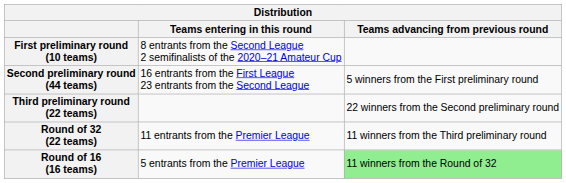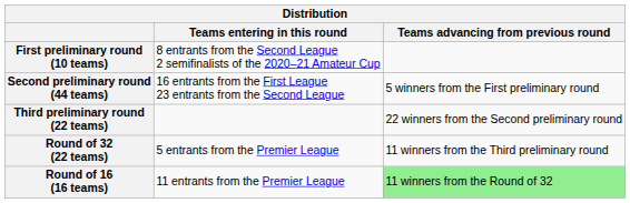 <table class="wikitable">
 <tr>
 <th colspan=4>Distribution</th>
 </tr>
 <tr>
 <th colspan="2"></th>
 <th>Teams entering in this round</th>
 <th>Teams advancing from previous round</th>
 </tr>
 <tr>
 <th colspan=2>First preliminary round<br> (10 teams)</th>
 <td>8 entrants from the <a href='#'>Second League</a><br>2 semifinalists of the <a href='#'>2020–21 Amateur Cup</a></td>
 <td></td>
 </tr>
 <tr>
 <th colspan=2>Second preliminary round<br> (44 teams)</th>
 <td>16 entrants from the <a href='#'>First League</a><br>23 entrants from the <a href='#'>Second League</a></td>
 <td>5 winners from the First preliminary round</td>
 </tr>
 <tr>
 <th colspan=2>Third preliminary round<br> (22 teams)</th>
 <td></td>
 <td>22 winners from the Second preliminary round</td>
 </tr>
 <tr>
 <th colspan=2>Round of 32<br> (22 teams)</th>
-<td>11 entrants from the <a href='#'>Premier League</a></td>
+<td>5 entrants from the <a href='#'>Premier League</a></td>
 <td>11 winners from the Third preliminary round</td>
 </tr>
 <tr>
 <th colspan=2>Round of 16<br> (16 teams)</th>
-<td>5 entrants from the <a href='#'>Premier League</a></td>
+<td>11 entrants from the <a href='#'>Premier League</a></td>
 <td style="background: lightgreen;">11 winners from the Round of 32</td>
 </tr>
 </table>
